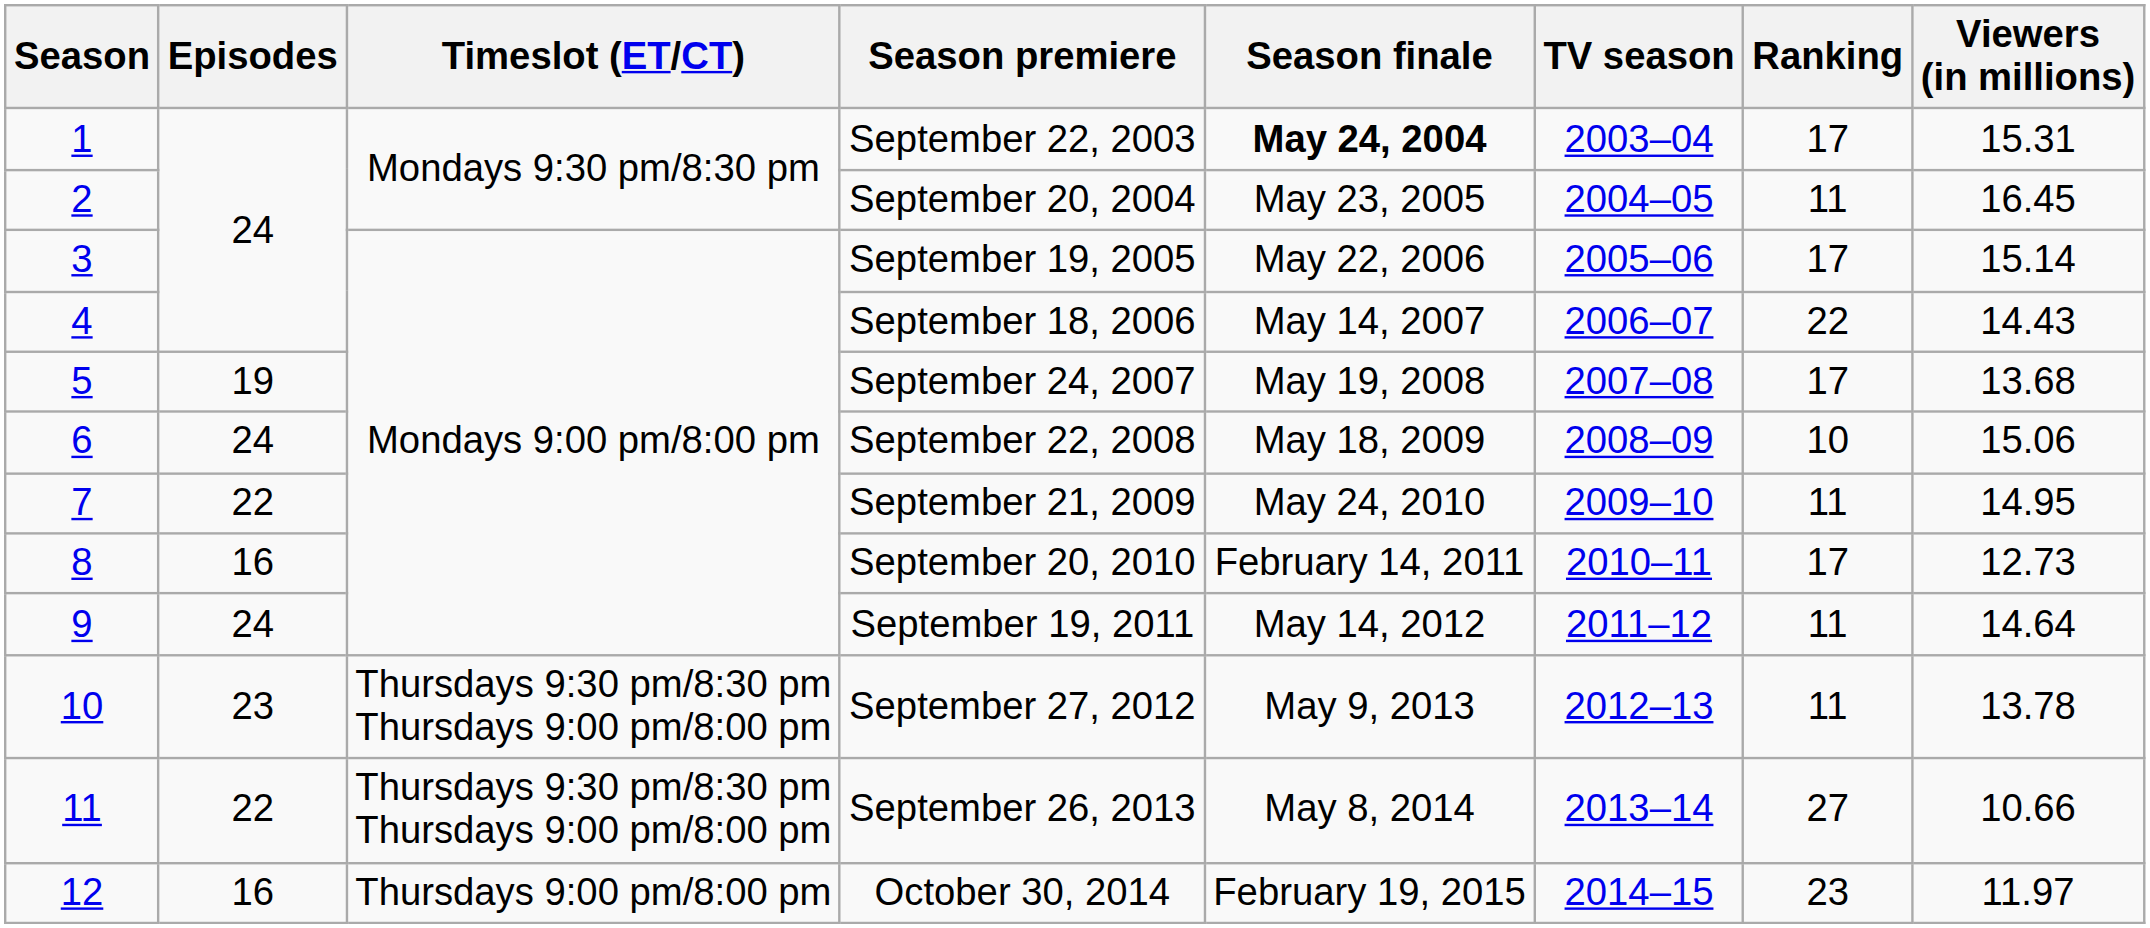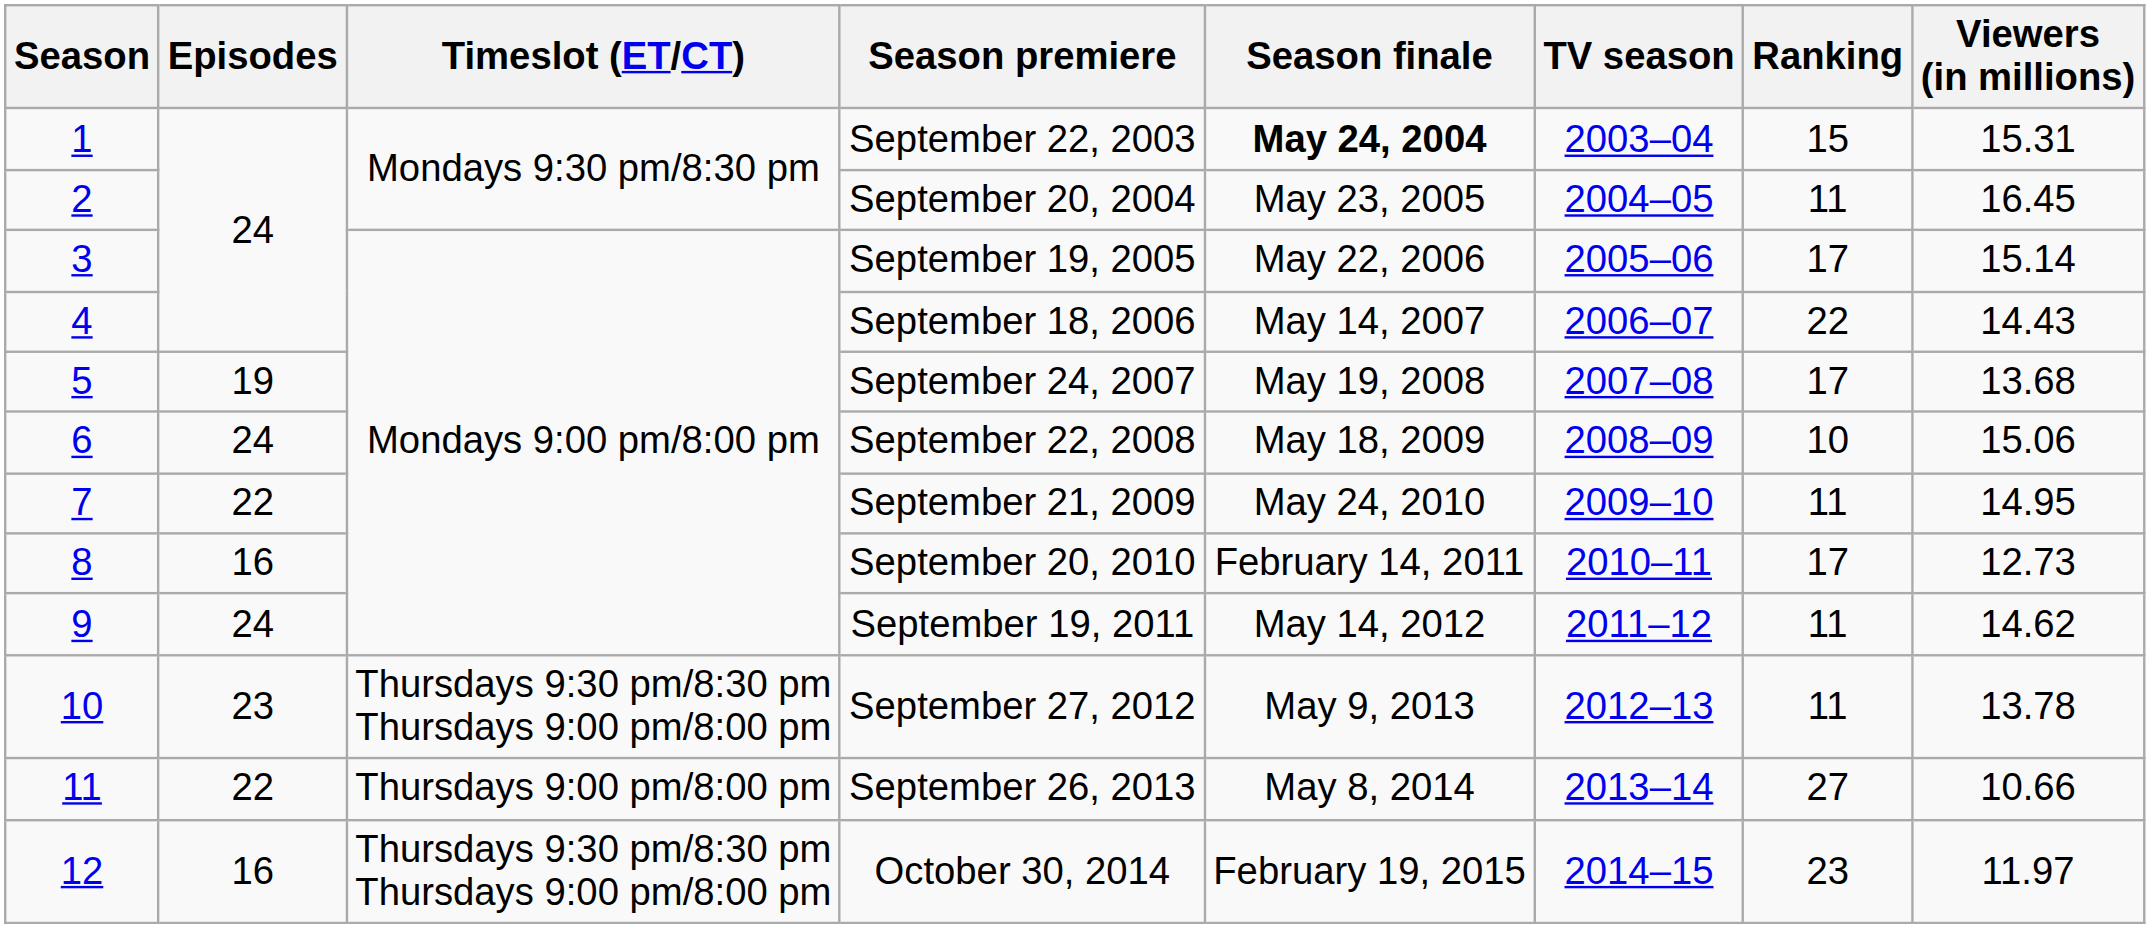 <table class="wikitable plainrowheaders" style="text-align:center">
 <tr style="background:#e0e0e0;">
 <th scope="col">Season</th>
 <th>Episodes</th>
 <th scope="col">Timeslot (<a href='#'>ET</a>/<a href='#'>CT</a>)</th>
 <th scope="col">Season premiere</th>
 <th scope="col">Season finale</th>
 <th scope="col">TV season</th>
 <th scope="col">Ranking</th>
 <th scope="col">Viewers<br>(in millions)</th>
 </tr>
 <tr style="background:#f9f9f9;">
 <td scope="row"><a href='#'>1</a></td>
 <td rowspan="4">24</td>
 <td rowspan="2">Mondays 9:30 pm/8:30 pm</td>
 <td>September 22, 2003</td>
 <td><strong>May 24, 2004</strong></td>
 <td><a href='#'>2003–04</a></td>
-<td>17</td>
+<td>15</td>
 <td>15.31</td>
 </tr>
 <tr style="background:#f9f9f9;">
 <td scope="row"><a href='#'>2</a></td>
 <td>September 20, 2004</td>
 <td>May 23, 2005</td>
 <td><a href='#'>2004–05</a></td>
 <td>11</td>
 <td>16.45</td>
 </tr>
 <tr style="background:#f9f9f9;">
 <td scope="row"><a href='#'>3</a></td>
 <td rowspan="7">Mondays 9:00 pm/8:00 pm</td>
 <td>September 19, 2005</td>
 <td>May 22, 2006</td>
 <td><a href='#'>2005–06</a></td>
 <td>17</td>
 <td>15.14</td>
 </tr>
 <tr style="background:#f9f9f9;">
 <td scope="row"><a href='#'>4</a></td>
 <td>September 18, 2006</td>
 <td>May 14, 2007</td>
 <td><a href='#'>2006–07</a></td>
 <td>22</td>
 <td>14.43</td>
 </tr>
 <tr style="background:#f9f9f9;">
 <td scope="row"><a href='#'>5</a></td>
 <td>19</td>
 <td>September 24, 2007</td>
 <td>May 19, 2008</td>
 <td><a href='#'>2007–08</a></td>
 <td>17</td>
 <td>13.68</td>
 </tr>
 <tr style="background:#f9f9f9;">
 <td scope="row"><a href='#'>6</a></td>
 <td>24</td>
 <td>September 22, 2008</td>
 <td>May 18, 2009</td>
 <td><a href='#'>2008–09</a></td>
 <td>10</td>
 <td>15.06</td>
 </tr>
 <tr style="background:#f9f9f9;">
 <td scope="row"><a href='#'>7</a></td>
 <td>22</td>
 <td>September 21, 2009</td>
 <td>May 24, 2010</td>
 <td><a href='#'>2009–10</a></td>
 <td>11</td>
 <td>14.95</td>
 </tr>
 <tr style="background:#f9f9f9;">
 <td scope="row"><a href='#'>8</a></td>
 <td>16</td>
 <td>September 20, 2010</td>
 <td>February 14, 2011</td>
 <td><a href='#'>2010–11</a></td>
 <td>17</td>
 <td>12.73</td>
 </tr>
 <tr style="background:#f9f9f9;">
 <td scope="row"><a href='#'>9</a></td>
 <td>24</td>
 <td>September 19, 2011</td>
 <td>May 14, 2012</td>
 <td><a href='#'>2011–12</a></td>
 <td>11</td>
-<td>14.64</td>
+<td>14.62</td>
 </tr>
 <tr style="background:#f9f9f9;">
 <td scope="row"><a href='#'>10</a></td>
 <td>23</td>
 <td>Thursdays 9:30 pm/8:30 pm<br>Thursdays 9:00 pm/8:00 pm</td>
 <td>September 27, 2012</td>
 <td>May 9, 2013</td>
 <td><a href='#'>2012–13</a></td>
 <td>11</td>
 <td>13.78</td>
 </tr>
 <tr style="background:#f9f9f9;">
 <td scope="row"><a href='#'>11</a></td>
 <td>22</td>
-<td>Thursdays 9:30 pm/8:30 pm<br>Thursdays 9:00 pm/8:00 pm</td>
+<td>Thursdays 9:00 pm/8:00 pm</td>
 <td>September 26, 2013</td>
 <td>May 8, 2014</td>
 <td><a href='#'>2013–14</a></td>
 <td>27</td>
 <td>10.66</td>
 </tr>
 <tr style="background:#f9f9f9;">
 <td scope="row"><a href='#'>12</a></td>
 <td>16</td>
-<td>Thursdays 9:00 pm/8:00 pm</td>
+<td>Thursdays 9:30 pm/8:30 pm<br>Thursdays 9:00 pm/8:00 pm</td>
 <td>October 30, 2014</td>
 <td>February 19, 2015</td>
 <td><a href='#'>2014–15</a></td>
 <td>23</td>
 <td>11.97</td>
 </tr>
 </table>
